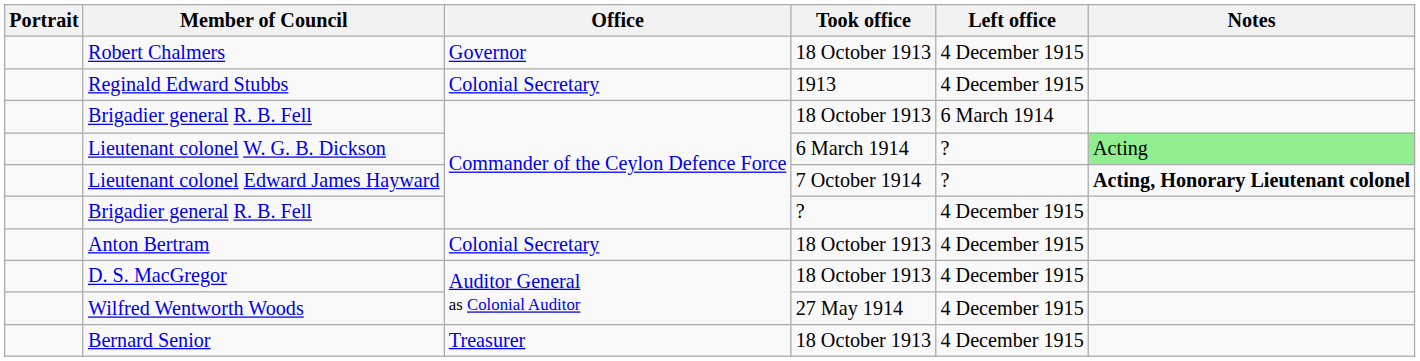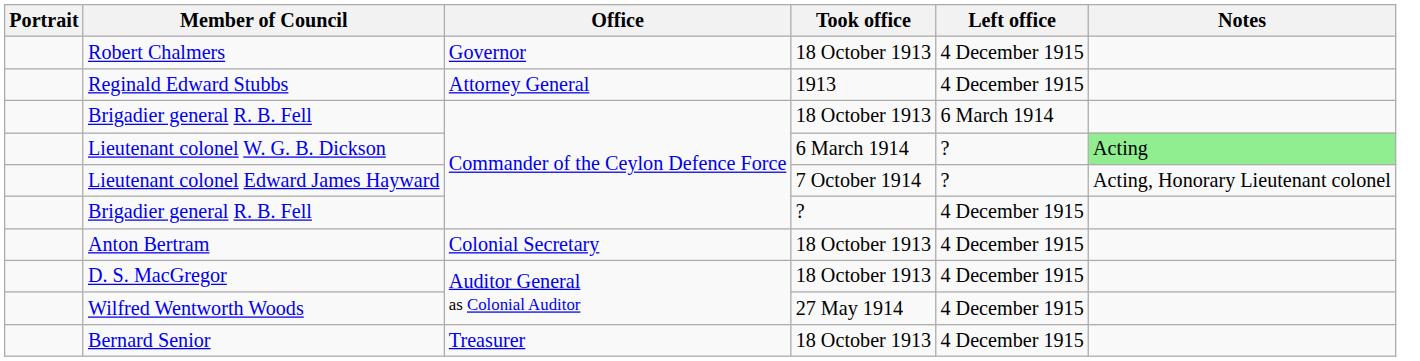 <table class="wikitable sortable" text-align:center">
 <tr>
 <th>Portrait</th>
 <th>Member of Council</th>
 <th>Office</th>
 <th>Took office</th>
 <th>Left office</th>
 <th>Notes</th>
 </tr>
 <tr>
 <td></td>
 <td><a href='#'>Robert Chalmers</a></td>
 <td><a href='#'>Governor</a></td>
 <td>18 October 1913</td>
 <td>4 December 1915</td>
 <td></td>
 </tr>
 <tr>
 <td></td>
 <td><a href='#'>Reginald Edward Stubbs</a></td>
-<td><a href='#'>Colonial Secretary</a></td>
+<td><a href='#'>Attorney General</a></td>
 <td>1913</td>
 <td>4 December 1915</td>
 <td></td>
 </tr>
 <tr>
 <td></td>
 <td><a href='#'>Brigadier general</a> <a href='#'>R. B. Fell</a></td>
 <td rowspan=4><a href='#'>Commander of the Ceylon Defence Force</a></td>
 <td>18 October 1913</td>
 <td>6 March 1914</td>
 <td></td>
 </tr>
 <tr>
 <td></td>
 <td><a href='#'>Lieutenant colonel</a> <a href='#'>W. G. B. Dickson</a></td>
 <td>6 March 1914</td>
 <td>?</td>
 <td style="background: lightgreen;">Acting</td>
 </tr>
 <tr>
 <td></td>
 <td><a href='#'>Lieutenant colonel</a> <a href='#'>Edward James Hayward</a></td>
 <td>7 October 1914</td>
 <td>?</td>
-<td><strong>Acting, Honorary Lieutenant colonel</strong></td>
+<td>Acting, Honorary Lieutenant colonel</td>
 </tr>
 <tr>
 <td></td>
 <td><a href='#'>Brigadier general</a> <a href='#'>R. B. Fell</a></td>
 <td>?</td>
 <td>4 December 1915</td>
 <td></td>
 </tr>
 <tr>
 <td></td>
 <td><a href='#'>Anton Bertram</a></td>
 <td><a href='#'>Colonial Secretary</a></td>
 <td>18 October 1913</td>
 <td>4 December 1915</td>
 <td></td>
 </tr>
 <tr>
 <td></td>
 <td><a href='#'>D. S. MacGregor</a></td>
 <td rowspan=2><a href='#'>Auditor General</a><br><small>as <a href='#'>Colonial Auditor</a></small></td>
 <td>18 October 1913</td>
 <td>4 December 1915</td>
 <td></td>
 </tr>
 <tr>
 <td></td>
 <td><a href='#'>Wilfred Wentworth Woods</a></td>
 <td>27 May 1914</td>
 <td>4 December 1915</td>
 <td></td>
 </tr>
 <tr>
 <td></td>
 <td><a href='#'>Bernard Senior</a></td>
 <td><a href='#'>Treasurer</a></td>
 <td>18 October 1913</td>
 <td>4 December 1915</td>
 <td></td>
 </tr>
 </table>
